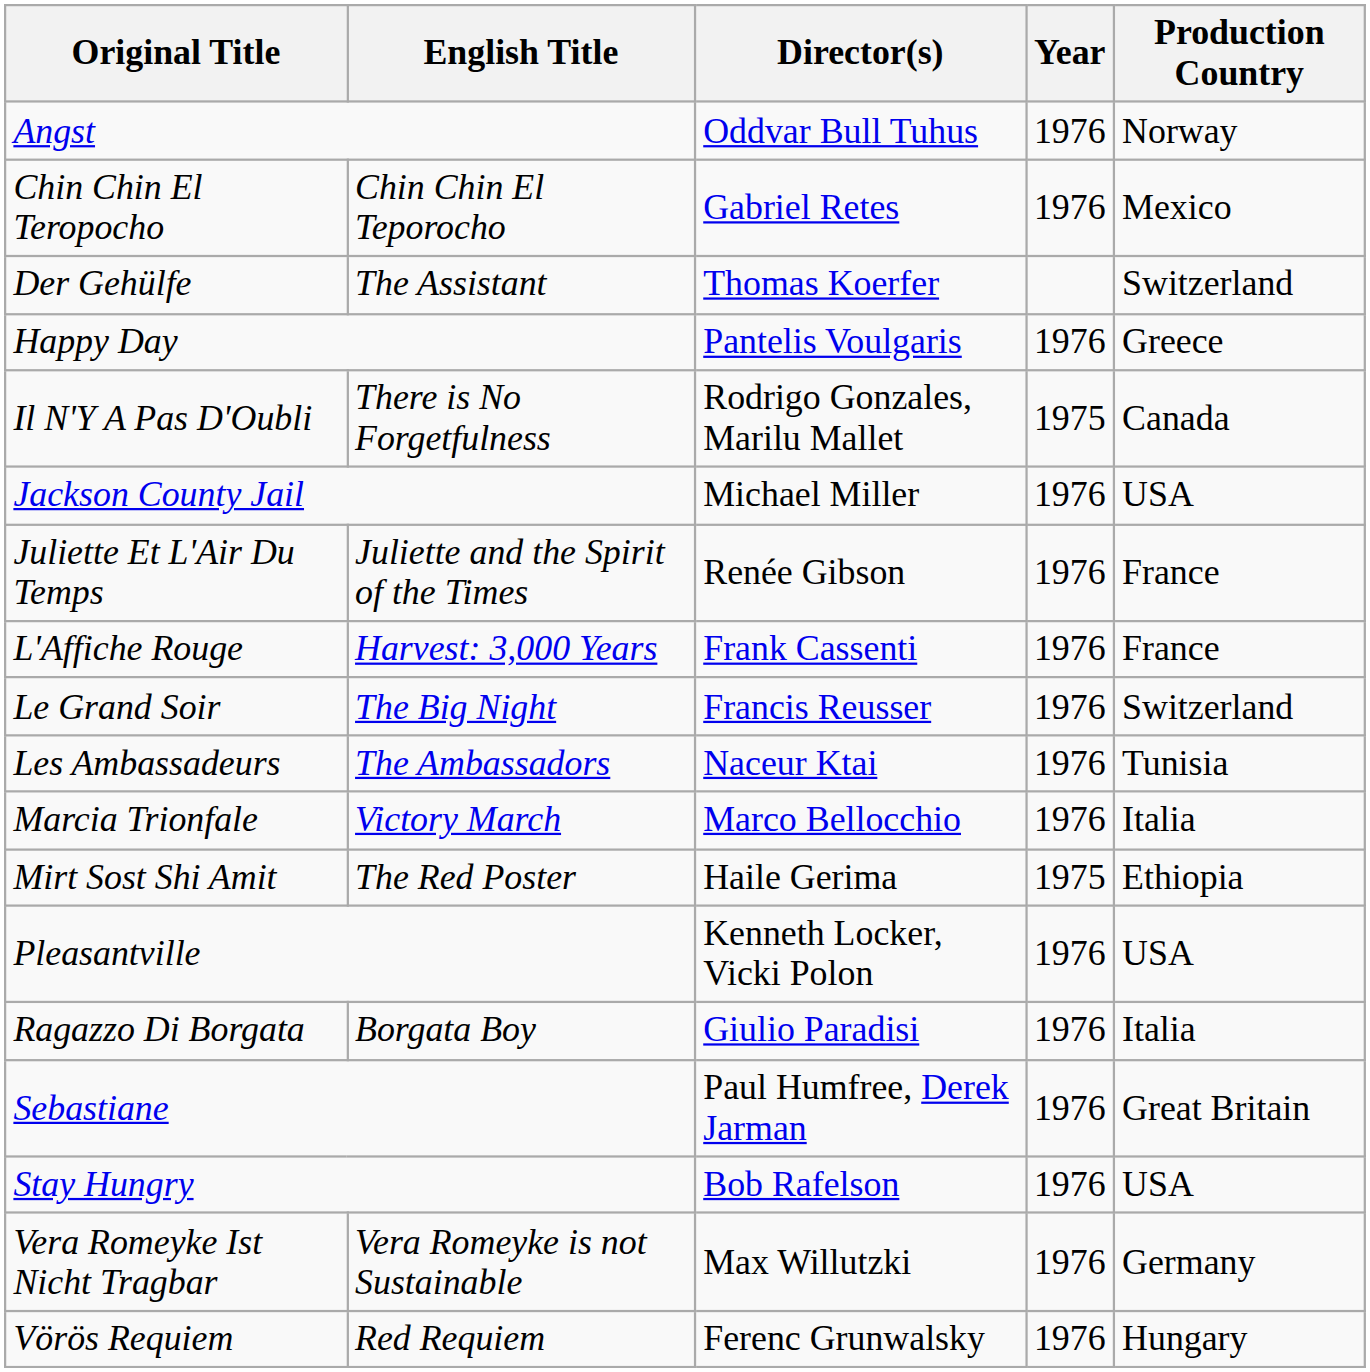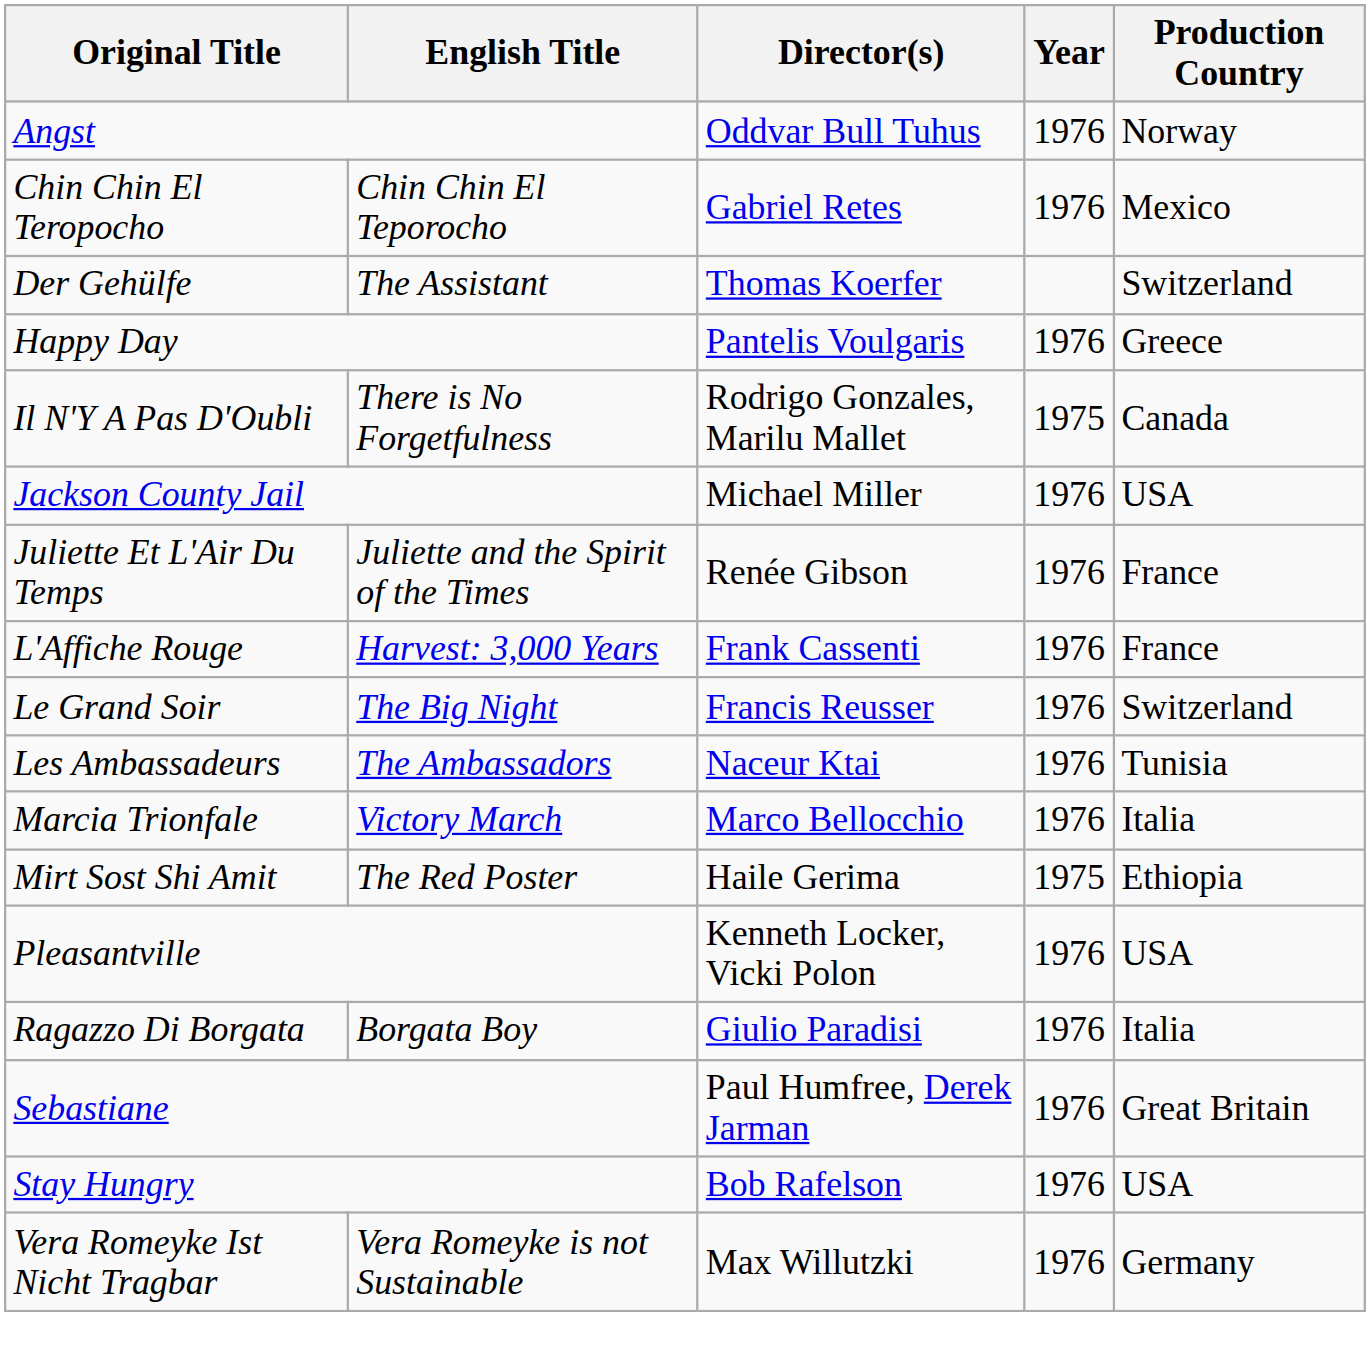 <table class="wikitable sortable">
 <tr>
 <th>Original Title</th>
 <th>English Title</th>
 <th>Director(s)</th>
 <th>Year</th>
 <th>Production Country</th>
 </tr>
 <tr>
 <td colspan="2"><em><a href='#'>Angst</a></em></td>
 <td><a href='#'>Oddvar Bull Tuhus</a></td>
 <td>1976</td>
 <td>Norway</td>
 </tr>
 <tr>
 <td><em>Chin Chin El Teropocho</em></td>
 <td><em>Chin Chin El Teporocho</em></td>
 <td><a href='#'>Gabriel Retes</a></td>
 <td>1976</td>
 <td>Mexico</td>
 </tr>
 <tr>
 <td><em>Der Gehülfe</em></td>
 <td><em>The Assistant</em></td>
 <td><a href='#'>Thomas Koerfer</a></td>
 <td></td>
 <td>Switzerland</td>
 </tr>
 <tr>
 <td colspan="2"><em>Happy Day</em></td>
 <td><a href='#'>Pantelis Voulgaris</a></td>
 <td>1976</td>
 <td>Greece</td>
 </tr>
 <tr>
 <td><em>Il N'Y A Pas D'Oubli</em></td>
 <td><em>There is No Forgetfulness</em></td>
 <td>Rodrigo Gonzales, Marilu Mallet</td>
 <td>1975</td>
 <td>Canada</td>
 </tr>
 <tr>
 <td colspan="2"><em><a href='#'>Jackson County Jail</a></em></td>
 <td>Michael Miller</td>
 <td>1976</td>
 <td>USA</td>
 </tr>
 <tr>
 <td><em>Juliette Et L'Air Du Temps</em></td>
 <td><em>Juliette and the Spirit of the Times</em></td>
 <td>Renée Gibson</td>
 <td>1976</td>
 <td>France</td>
 </tr>
 <tr>
 <td><em>L'Affiche Rouge</em></td>
 <td><em><a href='#'>Harvest: 3,000 Years</a></em></td>
 <td><a href='#'>Frank Cassenti</a></td>
 <td>1976</td>
 <td>France</td>
 </tr>
 <tr>
 <td><em>Le Grand Soir</em></td>
 <td><em><a href='#'>The Big Night</a></em></td>
 <td><a href='#'>Francis Reusser</a></td>
 <td>1976</td>
 <td>Switzerland</td>
 </tr>
 <tr>
 <td><em>Les Ambassadeurs</em></td>
 <td><em><a href='#'>The Ambassadors</a></em></td>
 <td><a href='#'>Naceur Ktai</a></td>
 <td>1976</td>
 <td>Tunisia</td>
 </tr>
 <tr>
 <td><em>Marcia Trionfale</em></td>
 <td><em><a href='#'>Victory March</a></em></td>
 <td><a href='#'>Marco Bellocchio</a></td>
 <td>1976</td>
 <td>Italia</td>
 </tr>
 <tr>
 <td><em>Mirt Sost Shi Amit</em></td>
 <td><em>The Red Poster</em></td>
 <td>Haile Gerima</td>
 <td>1975</td>
 <td>Ethiopia</td>
 </tr>
 <tr>
 <td colspan="2"><em>Pleasantville</em></td>
 <td>Kenneth Locker, Vicki Polon</td>
 <td>1976</td>
 <td>USA</td>
 </tr>
 <tr>
 <td><em>Ragazzo Di Borgata</em></td>
 <td><em>Borgata Boy</em></td>
 <td><a href='#'>Giulio Paradisi</a></td>
 <td>1976</td>
 <td>Italia</td>
 </tr>
 <tr>
 <td colspan="2"><em><a href='#'>Sebastiane</a></em></td>
 <td>Paul Humfree, <a href='#'>Derek Jarman</a></td>
 <td>1976</td>
 <td>Great Britain</td>
 </tr>
 <tr>
 <td colspan="2"><em><a href='#'>Stay Hungry</a></em></td>
 <td><a href='#'>Bob Rafelson</a></td>
 <td>1976</td>
 <td>USA</td>
 </tr>
 <tr>
 <td><em>Vera Romeyke Ist Nicht Tragbar</em></td>
 <td><em>Vera Romeyke is not Sustainable</em></td>
 <td>Max Willutzki</td>
 <td>1976</td>
 <td>Germany</td>
 </tr>
-<tr>
-<td><em>Vörös Requiem</em></td>
-<td><em>Red Requiem</em></td>
-<td>Ferenc Grunwalsky</td>
-<td>1976</td>
-<td>Hungary</td>
-</tr>
 </table>
